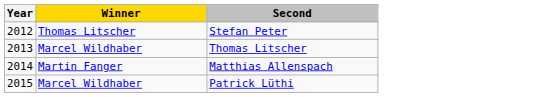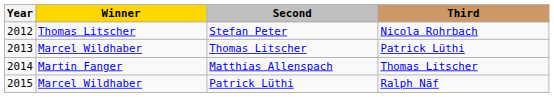 <table class="wikitable sortable">
 <tr>
 <th>Year</th>
 <th scope=col colspan=1 style="width:200px; background: gold;">Winner</th>
 <th scope=col colspan=1 style="width:200px; background: silver;">Second</th>
+<th scope=col colspan=1 style="width:200px; background: #cc9966;">Third</th>
 </tr>
 <tr>
 <td align="center">2012</td>
 <td><a href='#'>Thomas Litscher</a></td>
 <td><a href='#'>Stefan Peter</a></td>
+<td><a href='#'>Nicola Rohrbach</a></td>
 </tr>
 <tr>
 <td align="center">2013</td>
 <td><a href='#'>Marcel Wildhaber</a></td>
 <td><a href='#'>Thomas Litscher</a></td>
+<td><a href='#'>Patrick Lüthi</a></td>
 </tr>
 <tr>
 <td align="center">2014</td>
 <td><a href='#'>Martin Fanger</a></td>
 <td><a href='#'>Matthias Allenspach</a></td>
+<td><a href='#'>Thomas Litscher</a></td>
 </tr>
 <tr>
 <td align="center">2015</td>
 <td><a href='#'>Marcel Wildhaber</a></td>
 <td><a href='#'>Patrick Lüthi</a></td>
+<td><a href='#'>Ralph Näf</a></td>
 </tr>
 </table>
